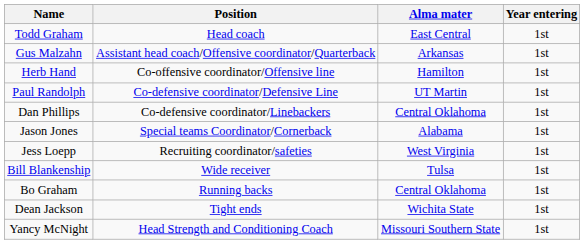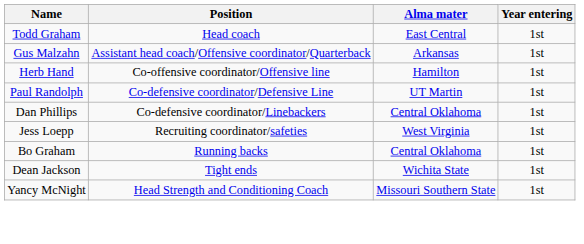 <table class="wikitable" style="text-align:center; white-space:nowrap;">
 <tr>
 <th>Name</th>
 <th>Position</th>
 <th><a href='#'>Alma mater</a></th>
 <th>Year entering</th>
 </tr>
 <tr>
 <td><a href='#'>Todd Graham</a></td>
 <td><a href='#'>Head coach</a></td>
 <td><a href='#'>East Central</a></td>
 <td>1st</td>
 </tr>
 <tr>
 <td><a href='#'>Gus Malzahn</a></td>
 <td><a href='#'>Assistant head coach</a>/<a href='#'>Offensive coordinator</a>/<a href='#'>Quarterback</a></td>
 <td><a href='#'>Arkansas</a></td>
 <td>1st</td>
 </tr>
 <tr>
 <td><a href='#'>Herb Hand</a></td>
 <td>Co-offensive coordinator/<a href='#'>Offensive line</a></td>
 <td><a href='#'>Hamilton</a></td>
 <td>1st</td>
 </tr>
 <tr>
 <td><a href='#'>Paul Randolph</a></td>
 <td><a href='#'>Co-defensive coordinator</a>/<a href='#'>Defensive Line</a></td>
 <td><a href='#'>UT Martin</a></td>
 <td>1st</td>
 </tr>
 <tr>
 <td>Dan Phillips</td>
 <td>Co-defensive coordinator/<a href='#'>Linebackers</a></td>
 <td><a href='#'>Central Oklahoma</a></td>
 <td>1st</td>
 </tr>
 <tr>
-<td>Jason Jones</td>
-<td><a href='#'>Special teams Coordinator</a>/<a href='#'>Cornerback</a></td>
-<td><a href='#'>Alabama</a></td>
-<td>1st</td>
-</tr>
-<tr>
 <td>Jess Loepp</td>
 <td>Recruiting coordinator/<a href='#'>safeties</a></td>
 <td><a href='#'>West Virginia</a></td>
-<td>1st</td>
-</tr>
-<tr>
-<td><a href='#'>Bill Blankenship</a></td>
-<td><a href='#'>Wide receiver</a></td>
-<td><a href='#'>Tulsa</a></td>
 <td>1st</td>
 </tr>
 <tr>
 <td>Bo Graham</td>
 <td><a href='#'>Running backs</a></td>
 <td><a href='#'>Central Oklahoma</a></td>
 <td>1st</td>
 </tr>
 <tr>
 <td>Dean Jackson</td>
 <td><a href='#'>Tight ends</a></td>
 <td><a href='#'>Wichita State</a></td>
 <td>1st</td>
 </tr>
 <tr>
 <td>Yancy McNight</td>
 <td><a href='#'>Head Strength and Conditioning Coach</a></td>
 <td><a href='#'>Missouri Southern State</a></td>
 <td>1st</td>
 </tr>
 </table>
